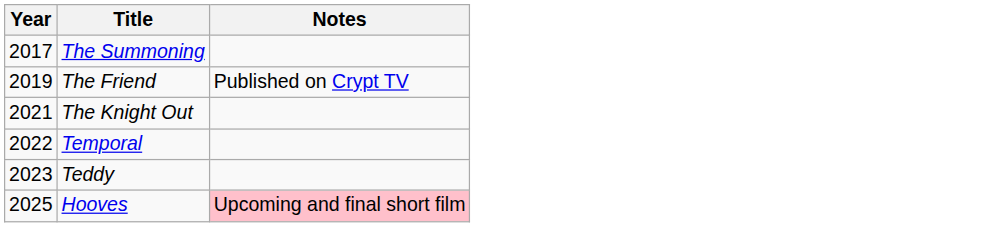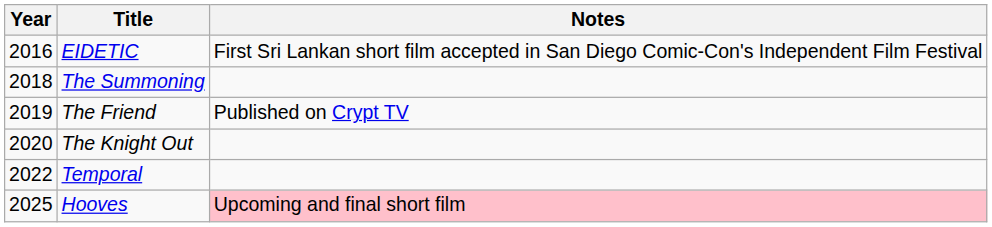 <table class="wikitable">
 <tr>
 <th>Year</th>
 <th>Title</th>
 <th>Notes</th>
 </tr>
 <tr>
-<td>2017</td>
+<td>2016</td>
+<td><a href='#'><em>EIDETIC</em></a></td>
+<td>First Sri Lankan short film accepted in San Diego Comic-Con's Independent Film Festival</td>
+</tr>
+<tr>
+<td>2018</td>
 <td><a href='#'><em>The Summoning</em></a></td>
 <td></td>
 </tr>
 <tr>
 <td>2019</td>
 <td><em>The Friend</em></td>
 <td>Published on <a href='#'>Crypt TV</a></td>
 </tr>
 <tr>
-<td>2021</td>
+<td>2020</td>
 <td><em>The Knight Out</em></td>
 <td></td>
 </tr>
 <tr>
 <td>2022</td>
 <td><em><a href='#'>Temporal</a></em></td>
 <td></td>
 </tr>
 <tr>
-<td>2023</td>
-<td><em>Teddy</em></td>
-<td></td>
-</tr>
-<tr>
 <td>2025</td>
 <td><em><a href='#'>Hooves</a></em></td>
 <td style="background: pink;">Upcoming and final short film</td>
 </tr>
 </table>
